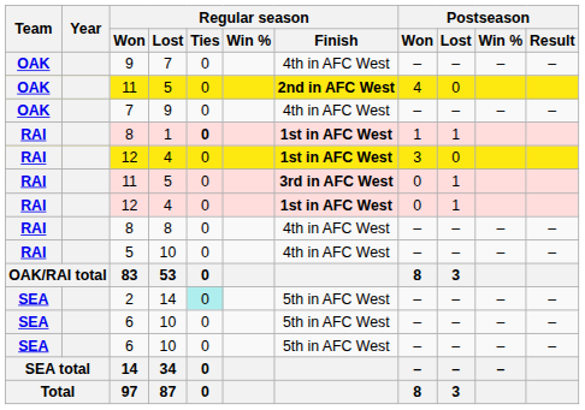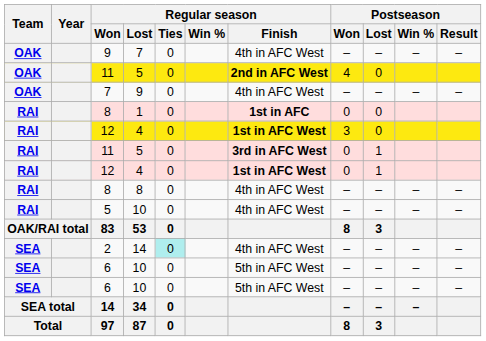 <table class="wikitable" style="font-size: 95%; text-align:center;">
 <tr>
 <th rowspan="2">Team</th>
 <th rowspan="2">Year</th>
 <th colspan="5">Regular season</th>
 <th colspan="4">Postseason</th>
 </tr>
 <tr>
 <th>Won</th>
 <th>Lost</th>
 <th>Ties</th>
 <th>Win %</th>
 <th>Finish</th>
 <th>Won</th>
 <th>Lost</th>
 <th>Win %</th>
 <th>Result</th>
 </tr>
 <tr>
 <th><a href='#'>OAK</a></th>
 <th></th>
 <td>9</td>
 <td>7</td>
 <td>0</td>
 <td></td>
 <td>4th in AFC West</td>
 <td>–</td>
 <td>–</td>
 <td>–</td>
 <td>–</td>
 </tr>
 <tr ! style="background:#FDE910;">
 <th><a href='#'>OAK</a></th>
 <th></th>
 <td>11</td>
 <td>5</td>
 <td>0</td>
 <td></td>
 <td><strong>2nd in AFC West</strong></td>
 <td>4</td>
 <td>0</td>
 <td></td>
 <td></td>
 </tr>
 <tr>
 <th><a href='#'>OAK</a></th>
 <th></th>
 <td>7</td>
 <td>9</td>
 <td>0</td>
 <td></td>
 <td>4th in AFC West</td>
 <td>–</td>
 <td>–</td>
 <td>–</td>
 <td>–</td>
 </tr>
 <tr style="background:#fdd;">
 <th><a href='#'>RAI</a></th>
 <th></th>
 <td>8</td>
 <td>1</td>
-<td><strong>0</strong></td>
+<td>0</td>
 <td></td>
-<td><strong>1st in AFC West</strong></td>
-<td>1</td>
-<td>1</td>
+<td><strong>1st in AFC</strong></td>
+<td>0</td>
+<td>0</td>
 <td></td>
 <td></td>
 </tr>
 <tr style="background:#FDE910;">
 <th><a href='#'>RAI</a></th>
 <th></th>
 <td>12</td>
 <td>4</td>
 <td>0</td>
 <td></td>
 <td><strong>1st in AFC West</strong></td>
 <td>3</td>
 <td>0</td>
 <td></td>
 <td></td>
 </tr>
 <tr style="background:#fdd;">
 <th><a href='#'>RAI</a></th>
 <th></th>
 <td>11</td>
 <td>5</td>
 <td>0</td>
 <td></td>
 <td><strong>3rd in AFC West</strong></td>
 <td>0</td>
 <td>1</td>
 <td></td>
 <td></td>
 </tr>
 <tr style="background:#fdd;">
 <th><a href='#'>RAI</a></th>
 <th></th>
 <td>12</td>
 <td>4</td>
 <td>0</td>
 <td></td>
 <td><strong>1st in AFC West</strong></td>
 <td>0</td>
 <td>1</td>
 <td></td>
 <td></td>
 </tr>
 <tr>
 <th><a href='#'>RAI</a></th>
 <th></th>
 <td>8</td>
 <td>8</td>
 <td>0</td>
 <td></td>
 <td>4th in AFC West</td>
 <td>–</td>
 <td>–</td>
 <td>–</td>
 <td>–</td>
 </tr>
 <tr>
 <th><a href='#'>RAI</a></th>
 <th></th>
 <td>5</td>
 <td>10</td>
 <td>0</td>
 <td></td>
 <td>4th in AFC West</td>
 <td>–</td>
 <td>–</td>
 <td>–</td>
 <td>–</td>
 </tr>
 <tr>
 <th colspan="2">OAK/RAI total</th>
 <th>83</th>
 <th>53</th>
 <th>0</th>
 <th></th>
 <th></th>
 <th>8</th>
 <th>3</th>
 <th></th>
 <th></th>
 </tr>
 <tr>
 <th><a href='#'>SEA</a></th>
 <th></th>
 <td>2</td>
 <td>14</td>
 <td style="background: paleturquoise;">0</td>
 <td></td>
-<td>5th in AFC West</td>
+<td>4th in AFC West</td>
 <td>–</td>
 <td>–</td>
 <td>–</td>
 <td>–</td>
 </tr>
 <tr>
 <th><a href='#'>SEA</a></th>
 <th></th>
 <td>6</td>
 <td>10</td>
 <td>0</td>
 <td></td>
 <td>5th in AFC West</td>
 <td>–</td>
 <td>–</td>
 <td>–</td>
 <td>–</td>
 </tr>
 <tr>
 <th><a href='#'>SEA</a></th>
 <th></th>
 <td>6</td>
 <td>10</td>
 <td>0</td>
 <td></td>
 <td>5th in AFC West</td>
 <td>–</td>
 <td>–</td>
 <td>–</td>
 <td>–</td>
 </tr>
 <tr>
 <th colspan="2">SEA total</th>
 <th>14</th>
 <th>34</th>
 <th>0</th>
 <th></th>
 <th></th>
 <th>–</th>
 <th>–</th>
 <th>–</th>
 <th></th>
 </tr>
 <tr>
 <th colspan="2">Total</th>
 <th>97</th>
 <th>87</th>
 <th>0</th>
 <th></th>
 <th></th>
 <th>8</th>
 <th>3</th>
 <th></th>
 <th></th>
 </tr>
 </table>
